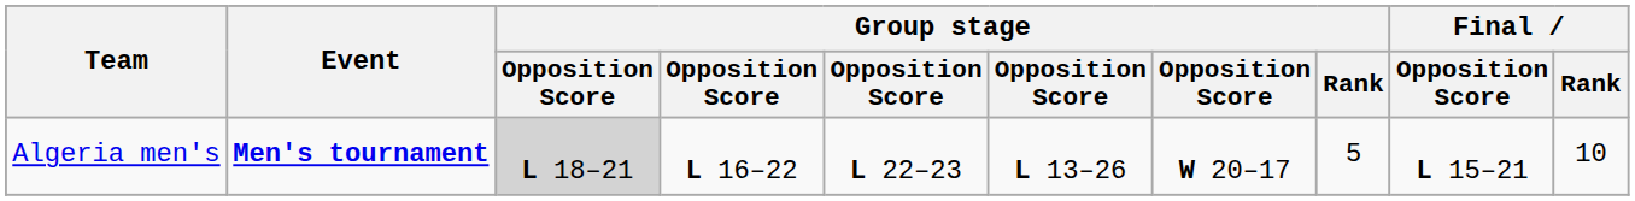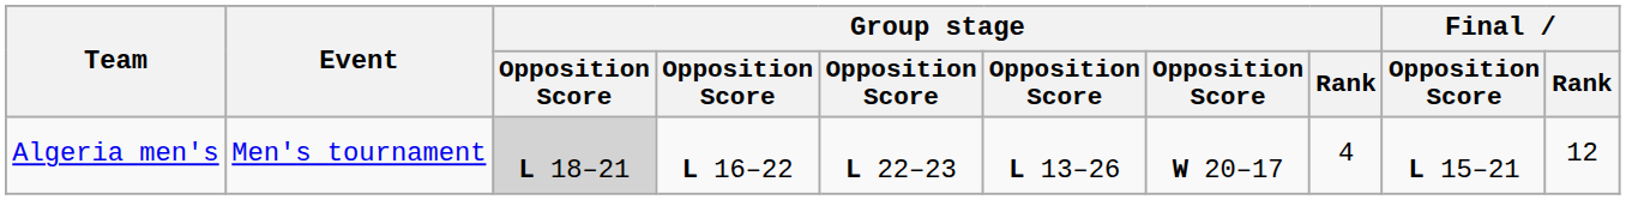 <table class="wikitable" style="font-size:90%">
 <tr>
 <th rowspan=2>Team</th>
 <th rowspan=2>Event</th>
 <th colspan=6>Group stage</th>
 <th colspan=2>Final / </th>
 </tr>
 <tr style="font-size:95%">
 <th>Opposition<br>Score</th>
 <th>Opposition<br>Score</th>
 <th>Opposition<br>Score</th>
 <th>Opposition<br>Score</th>
 <th>Opposition<br>Score</th>
 <th>Rank</th>
 <th>Opposition<br>Score</th>
 <th>Rank</th>
 </tr>
 <tr align=center>
 <td align=left><a href='#'>Algeria men's</a></td>
-<td align=left><strong><a href='#'>Men's tournament</a></strong></td>
+<td align=left><a href='#'>Men's tournament</a></td>
 <td style="background: lightgrey;"><br><strong>L</strong> 18–21</td>
 <td><br><strong>L</strong> 16–22</td>
 <td><br><strong>L</strong> 22–23</td>
 <td><br><strong>L</strong> 13–26</td>
 <td><br><strong>W</strong> 20–17</td>
-<td>5</td>
+<td>4</td>
 <td><br><strong>L</strong> 15–21</td>
-<td>10</td>
+<td>12</td>
 </tr>
 </table>
